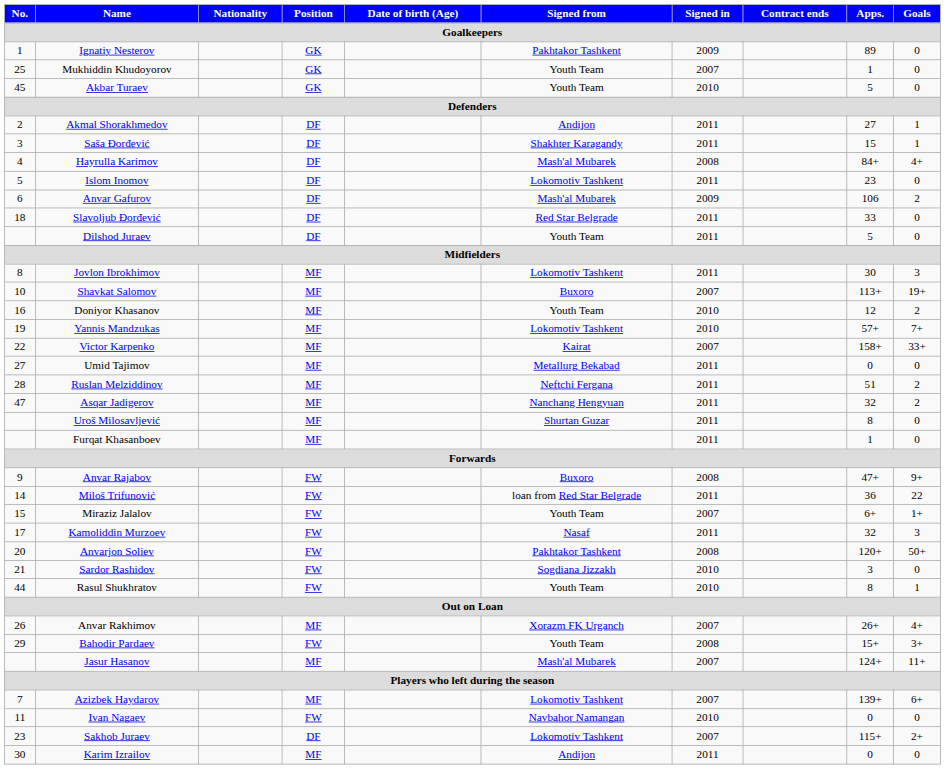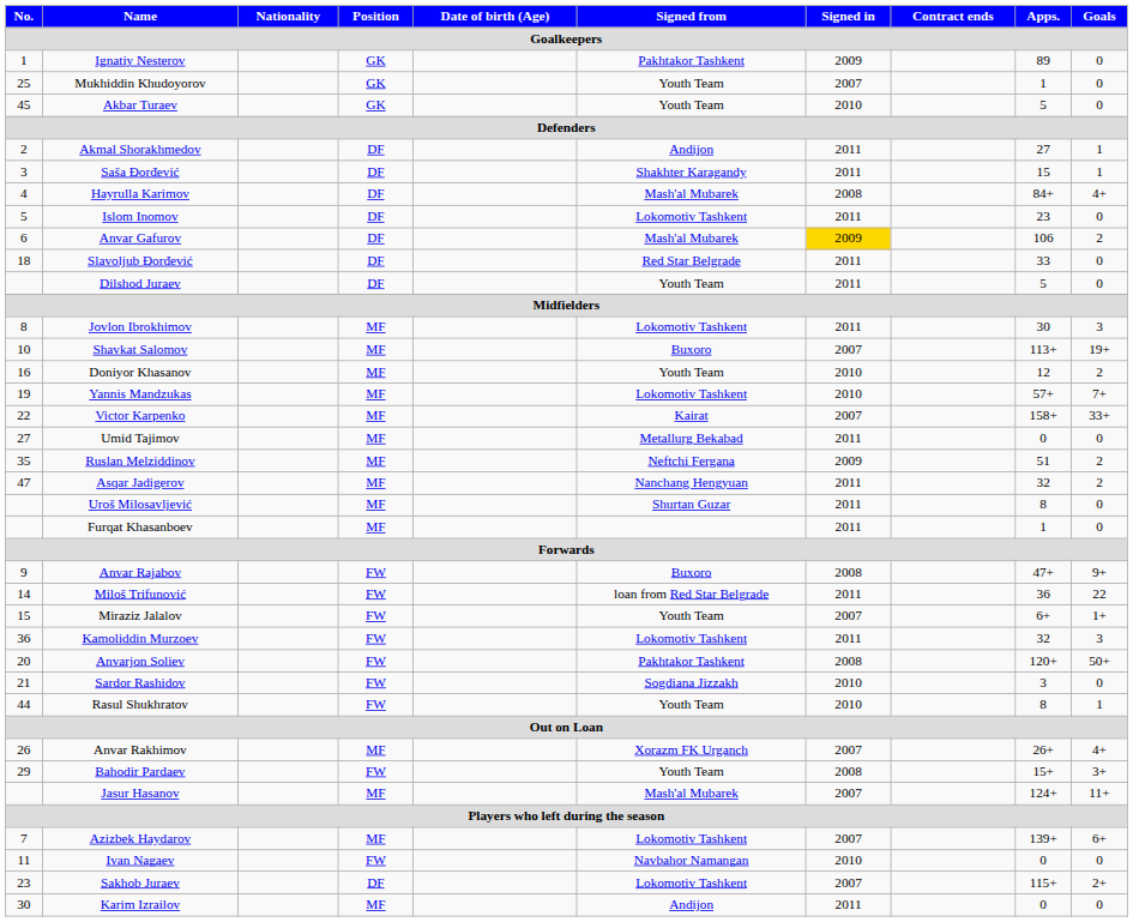 <table class="wikitable"  style="text-align:center; font-size:90%; width:95%;">
 <tr>
 <th style="background:#0000FF; color:white; text-align:center;">No.</th>
 <th style="background:#0000FF; color:white; text-align:center;">Name</th>
 <th style="background:#0000FF; color:white; text-align:center;">Nationality</th>
 <th style="background:#0000FF; color:white; text-align:center;">Position</th>
 <th style="background:#0000FF; color:white; text-align:center;">Date of birth (Age)</th>
 <th style="background:#0000FF; color:white; text-align:center;">Signed from</th>
 <th style="background:#0000FF; color:white; text-align:center;">Signed in</th>
 <th style="background:#0000FF; color:white; text-align:center;">Contract ends</th>
 <th style="background:#0000FF; color:white; text-align:center;">Apps.</th>
 <th style="background:#0000FF; color:white; text-align:center;">Goals</th>
 </tr>
 <tr>
 <th colspan="11"  style="background:#dcdcdc; text-align:center;">Goalkeepers</th>
 </tr>
 <tr>
 <td>1</td>
 <td><a href='#'>Ignatiy Nesterov</a></td>
 <td></td>
 <td><a href='#'>GK</a></td>
 <td></td>
 <td><a href='#'>Pakhtakor Tashkent</a></td>
 <td>2009</td>
 <td></td>
 <td>89</td>
 <td>0</td>
 </tr>
 <tr>
 <td>25</td>
 <td>Mukhiddin Khudoyorov</td>
 <td></td>
 <td><a href='#'>GK</a></td>
 <td></td>
 <td>Youth Team</td>
 <td>2007</td>
 <td></td>
 <td>1</td>
 <td>0</td>
 </tr>
 <tr>
 <td>45</td>
 <td><a href='#'>Akbar Turaev</a></td>
 <td></td>
 <td><a href='#'>GK</a></td>
 <td></td>
 <td>Youth Team</td>
 <td>2010</td>
 <td></td>
 <td>5</td>
 <td>0</td>
 </tr>
 <tr>
 <th colspan="11"  style="background:#dcdcdc; text-align:center;">Defenders</th>
 </tr>
 <tr>
 <td>2</td>
 <td><a href='#'>Akmal Shorakhmedov</a></td>
 <td></td>
 <td><a href='#'>DF</a></td>
 <td></td>
 <td><a href='#'>Andijon</a></td>
 <td>2011</td>
 <td></td>
 <td>27</td>
 <td>1</td>
 </tr>
 <tr>
 <td>3</td>
 <td><a href='#'>Saša Đorđević</a></td>
 <td></td>
 <td><a href='#'>DF</a></td>
 <td></td>
 <td><a href='#'>Shakhter Karagandy</a></td>
 <td>2011</td>
 <td></td>
 <td>15</td>
 <td>1</td>
 </tr>
 <tr>
 <td>4</td>
 <td><a href='#'>Hayrulla Karimov</a></td>
 <td></td>
 <td><a href='#'>DF</a></td>
 <td></td>
 <td><a href='#'>Mash'al Mubarek</a></td>
 <td>2008</td>
 <td></td>
 <td>84+</td>
 <td>4+</td>
 </tr>
 <tr>
 <td>5</td>
 <td><a href='#'>Islom Inomov</a></td>
 <td></td>
 <td><a href='#'>DF</a></td>
 <td></td>
 <td><a href='#'>Lokomotiv Tashkent</a></td>
 <td>2011</td>
 <td></td>
 <td>23</td>
 <td>0</td>
 </tr>
 <tr>
 <td>6</td>
 <td><a href='#'>Anvar Gafurov</a></td>
 <td></td>
 <td><a href='#'>DF</a></td>
 <td></td>
 <td><a href='#'>Mash'al Mubarek</a></td>
-<td>2009</td>
+<td style="background: gold;">2009</td>
 <td></td>
 <td>106</td>
 <td>2</td>
 </tr>
 <tr>
 <td>18</td>
 <td><a href='#'>Slavoljub Đorđević</a></td>
 <td></td>
 <td><a href='#'>DF</a></td>
 <td></td>
 <td><a href='#'>Red Star Belgrade</a></td>
 <td>2011</td>
 <td></td>
 <td>33</td>
 <td>0</td>
 </tr>
 <tr>
 <td></td>
 <td><a href='#'>Dilshod Juraev</a></td>
 <td></td>
 <td><a href='#'>DF</a></td>
 <td></td>
 <td>Youth Team</td>
 <td>2011</td>
 <td></td>
 <td>5</td>
 <td>0</td>
 </tr>
 <tr>
 <th colspan="11"  style="background:#dcdcdc; text-align:center;">Midfielders</th>
 </tr>
 <tr>
 <td>8</td>
 <td><a href='#'>Jovlon Ibrokhimov</a></td>
 <td></td>
 <td><a href='#'>MF</a></td>
 <td></td>
 <td><a href='#'>Lokomotiv Tashkent</a></td>
 <td>2011</td>
 <td></td>
 <td>30</td>
 <td>3</td>
 </tr>
 <tr>
 <td>10</td>
 <td><a href='#'>Shavkat Salomov</a></td>
 <td></td>
 <td><a href='#'>MF</a></td>
 <td></td>
 <td><a href='#'>Buxoro</a></td>
 <td>2007</td>
 <td></td>
 <td>113+</td>
 <td>19+</td>
 </tr>
 <tr>
 <td>16</td>
 <td>Doniyor Khasanov</td>
 <td></td>
 <td><a href='#'>MF</a></td>
 <td></td>
 <td>Youth Team</td>
 <td>2010</td>
 <td></td>
 <td>12</td>
 <td>2</td>
 </tr>
 <tr>
 <td>19</td>
 <td><a href='#'>Yannis Mandzukas</a></td>
 <td></td>
 <td><a href='#'>MF</a></td>
 <td></td>
 <td><a href='#'>Lokomotiv Tashkent</a></td>
 <td>2010</td>
 <td></td>
 <td>57+</td>
 <td>7+</td>
 </tr>
 <tr>
 <td>22</td>
 <td><a href='#'>Victor Karpenko</a></td>
 <td></td>
 <td><a href='#'>MF</a></td>
 <td></td>
 <td><a href='#'>Kairat</a></td>
 <td>2007</td>
 <td></td>
 <td>158+</td>
 <td>33+</td>
 </tr>
 <tr>
 <td>27</td>
 <td>Umid Tajimov</td>
 <td></td>
 <td><a href='#'>MF</a></td>
 <td></td>
 <td><a href='#'>Metallurg Bekabad</a></td>
 <td>2011</td>
 <td></td>
 <td>0</td>
 <td>0</td>
 </tr>
 <tr>
-<td>28</td>
+<td>35</td>
 <td><a href='#'>Ruslan Melziddinov</a></td>
 <td></td>
 <td><a href='#'>MF</a></td>
 <td></td>
 <td><a href='#'>Neftchi Fergana</a></td>
-<td>2011</td>
+<td>2009</td>
 <td></td>
 <td>51</td>
 <td>2</td>
 </tr>
 <tr>
 <td>47</td>
 <td><a href='#'>Asqar Jadigerov</a></td>
 <td></td>
 <td><a href='#'>MF</a></td>
 <td></td>
 <td><a href='#'>Nanchang Hengyuan</a></td>
 <td>2011</td>
 <td></td>
 <td>32</td>
 <td>2</td>
 </tr>
 <tr>
 <td></td>
 <td><a href='#'>Uroš Milosavljević</a></td>
 <td></td>
 <td><a href='#'>MF</a></td>
 <td></td>
 <td><a href='#'>Shurtan Guzar</a></td>
 <td>2011</td>
 <td></td>
 <td>8</td>
 <td>0</td>
 </tr>
 <tr>
 <td></td>
 <td>Furqat Khasanboev</td>
 <td></td>
 <td><a href='#'>MF</a></td>
 <td></td>
 <td></td>
 <td>2011</td>
 <td></td>
 <td>1</td>
 <td>0</td>
 </tr>
 <tr>
 <th colspan="11"  style="background:#dcdcdc; text-align:center;">Forwards</th>
 </tr>
 <tr>
 <td>9</td>
 <td><a href='#'>Anvar Rajabov</a></td>
 <td></td>
 <td><a href='#'>FW</a></td>
 <td></td>
 <td><a href='#'>Buxoro</a></td>
 <td>2008</td>
 <td></td>
 <td>47+</td>
 <td>9+</td>
 </tr>
 <tr>
 <td>14</td>
 <td><a href='#'>Miloš Trifunović</a></td>
 <td></td>
 <td><a href='#'>FW</a></td>
 <td></td>
 <td>loan from <a href='#'>Red Star Belgrade</a></td>
 <td>2011</td>
 <td></td>
 <td>36</td>
 <td>22</td>
 </tr>
 <tr>
 <td>15</td>
 <td>Miraziz Jalalov</td>
 <td></td>
 <td><a href='#'>FW</a></td>
 <td></td>
 <td>Youth Team</td>
 <td>2007</td>
 <td></td>
 <td>6+</td>
 <td>1+</td>
 </tr>
 <tr>
-<td>17</td>
+<td>36</td>
 <td><a href='#'>Kamoliddin Murzoev</a></td>
 <td></td>
 <td><a href='#'>FW</a></td>
 <td></td>
-<td><a href='#'>Nasaf</a></td>
+<td><a href='#'>Lokomotiv Tashkent</a></td>
 <td>2011</td>
 <td></td>
 <td>32</td>
 <td>3</td>
 </tr>
 <tr>
 <td>20</td>
 <td><a href='#'>Anvarjon Soliev</a></td>
 <td></td>
 <td><a href='#'>FW</a></td>
 <td></td>
 <td><a href='#'>Pakhtakor Tashkent</a></td>
 <td>2008</td>
 <td></td>
 <td>120+</td>
 <td>50+</td>
 </tr>
 <tr>
 <td>21</td>
 <td><a href='#'>Sardor Rashidov</a></td>
 <td></td>
 <td><a href='#'>FW</a></td>
 <td></td>
 <td><a href='#'>Sogdiana Jizzakh</a></td>
 <td>2010</td>
 <td></td>
 <td>3</td>
 <td>0</td>
 </tr>
 <tr>
 <td>44</td>
 <td>Rasul Shukhratov</td>
 <td></td>
 <td><a href='#'>FW</a></td>
 <td></td>
 <td>Youth Team</td>
 <td>2010</td>
 <td></td>
 <td>8</td>
 <td>1</td>
 </tr>
 <tr>
 <th colspan="11"  style="background:#dcdcdc; text-align:center;">Out on Loan</th>
 </tr>
 <tr>
 <td>26</td>
 <td>Anvar Rakhimov</td>
 <td></td>
 <td><a href='#'>MF</a></td>
 <td></td>
 <td><a href='#'>Xorazm FK Urganch</a></td>
 <td>2007</td>
 <td></td>
 <td>26+</td>
 <td>4+</td>
 </tr>
 <tr>
 <td>29</td>
 <td><a href='#'>Bahodir Pardaev</a></td>
 <td></td>
 <td><a href='#'>FW</a></td>
 <td></td>
 <td>Youth Team</td>
 <td>2008</td>
 <td></td>
 <td>15+</td>
 <td>3+</td>
 </tr>
 <tr>
 <td></td>
 <td><a href='#'>Jasur Hasanov</a></td>
 <td></td>
 <td><a href='#'>MF</a></td>
 <td></td>
 <td><a href='#'>Mash'al Mubarek</a></td>
 <td>2007</td>
 <td></td>
 <td>124+</td>
 <td>11+</td>
 </tr>
 <tr>
 <th colspan="11"  style="background:#dcdcdc; text-align:center;">Players who left during the season</th>
 </tr>
 <tr>
 <td>7</td>
 <td><a href='#'>Azizbek Haydarov</a></td>
 <td></td>
 <td><a href='#'>MF</a></td>
 <td></td>
 <td><a href='#'>Lokomotiv Tashkent</a></td>
 <td>2007</td>
 <td></td>
 <td>139+</td>
 <td>6+</td>
 </tr>
 <tr>
 <td>11</td>
 <td><a href='#'>Ivan Nagaev</a></td>
 <td></td>
 <td><a href='#'>FW</a></td>
 <td></td>
 <td><a href='#'>Navbahor Namangan</a></td>
 <td>2010</td>
 <td></td>
 <td>0</td>
 <td>0</td>
 </tr>
 <tr>
 <td>23</td>
 <td><a href='#'>Sakhob Juraev</a></td>
 <td></td>
 <td><a href='#'>DF</a></td>
 <td></td>
 <td><a href='#'>Lokomotiv Tashkent</a></td>
 <td>2007</td>
 <td></td>
 <td>115+</td>
 <td>2+</td>
 </tr>
 <tr>
 <td>30</td>
 <td><a href='#'>Karim Izrailov</a></td>
 <td></td>
 <td><a href='#'>MF</a></td>
 <td></td>
 <td><a href='#'>Andijon</a></td>
 <td>2011</td>
 <td></td>
 <td>0</td>
 <td>0</td>
 </tr>
 </table>
